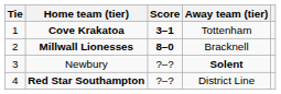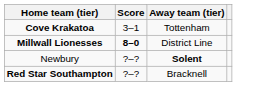 <table class="wikitable" style="text-align:center; font-size:85%">
 <tr>
-<th>Tie</th>
 <th>Home team (tier)</th>
 <th>Score</th>
 <th>Away team (tier)</th>
 <th></th>
 </tr>
 <tr>
-<td align="center">1</td>
 <td><strong>Cove Krakatoa</strong></td>
-<td align="center"><strong>3–1</strong></td>
+<td align="center">3–1</td>
 <td>Tottenham</td>
 <td></td>
 </tr>
 <tr>
-<td align="center">2</td>
 <td><strong>Millwall Lionesses</strong></td>
 <td align="center"><strong>8–0</strong></td>
-<td>Bracknell</td>
+<td>District Line</td>
 <td></td>
 </tr>
 <tr>
-<td align="center">3</td>
 <td>Newbury</td>
 <td align="center">?–?</td>
 <td><strong>Solent</strong></td>
 <td></td>
 </tr>
 <tr>
-<td align="center">4</td>
 <td><strong>Red Star Southampton</strong></td>
 <td align="center">?–?</td>
-<td>District Line</td>
+<td>Bracknell</td>
 <td></td>
 </tr>
 </table>
